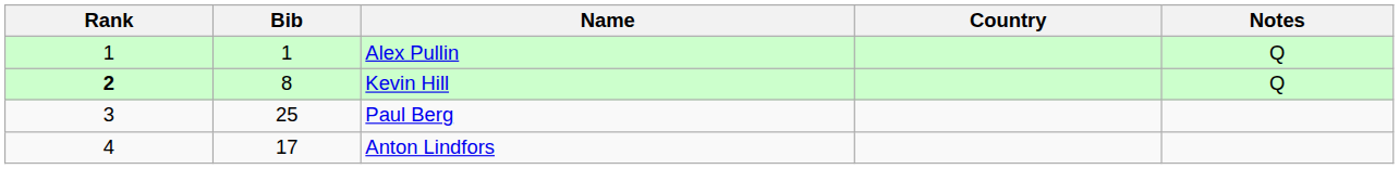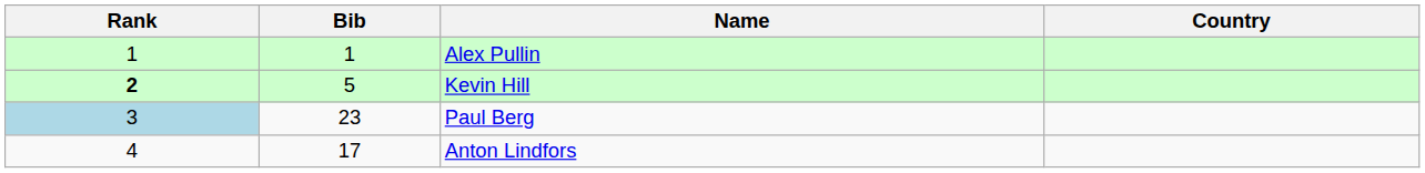 <table class="wikitable" style="text-align:center;" width=70%>
 <tr>
 <th>Rank</th>
 <th>Bib</th>
 <th>Name</th>
 <th>Country</th>
-<th>Notes</th>
 </tr>
 <tr bgcolor="#ccffcc">
 <td>1</td>
 <td>1</td>
 <td align=left><a href='#'>Alex Pullin</a></td>
 <td align=left></td>
-<td>Q</td>
 </tr>
 <tr bgcolor="#ccffcc">
 <td><strong>2</strong></td>
-<td>8</td>
+<td>5</td>
 <td align=left><a href='#'>Kevin Hill</a></td>
 <td align=left></td>
-<td>Q</td>
 </tr>
 <tr>
-<td>3</td>
-<td>25</td>
+<td style="background: lightblue;">3</td>
+<td>23</td>
 <td align=left><a href='#'>Paul Berg</a></td>
 <td align=left></td>
-<td></td>
 </tr>
 <tr>
 <td>4</td>
 <td>17</td>
 <td align=left><a href='#'>Anton Lindfors</a></td>
 <td align=left></td>
-<td></td>
 </tr>
 </table>
